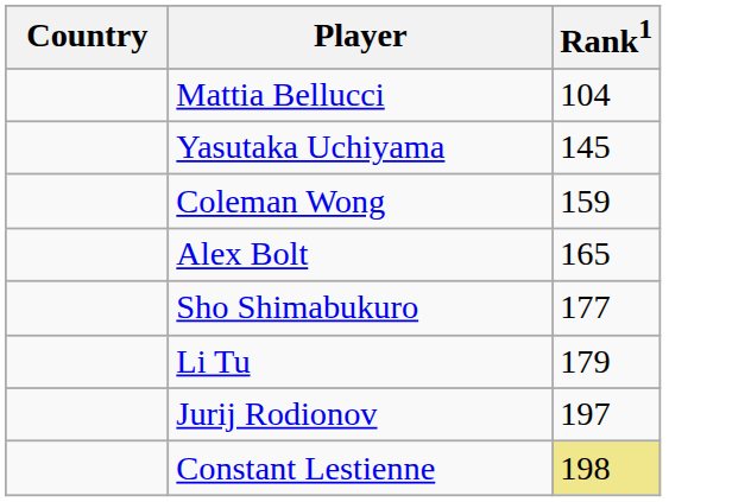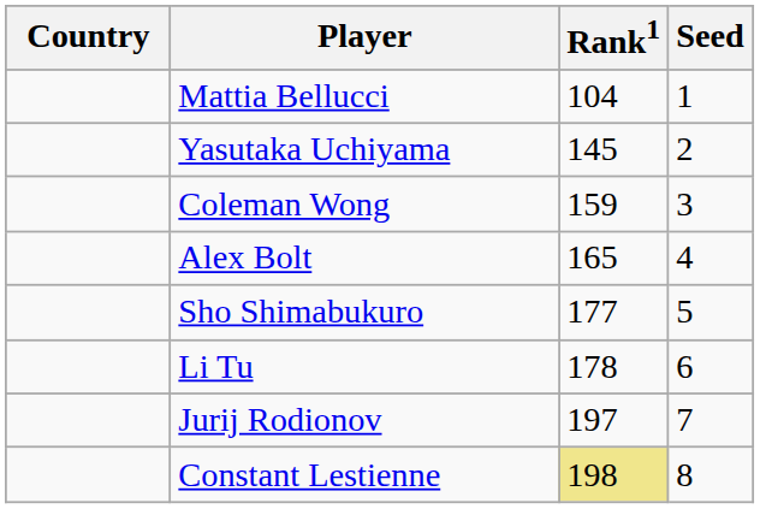 <table class="sortable wikitable">
 <tr>
 <th width="70">Country</th>
 <th width="175">Player</th>
 <th>Rank<sup>1</sup></th>
+<th>Seed</th>
 </tr>
 <tr>
 <td></td>
 <td><a href='#'>Mattia Bellucci</a></td>
 <td>104</td>
+<td>1</td>
 </tr>
 <tr>
 <td></td>
 <td><a href='#'>Yasutaka Uchiyama</a></td>
 <td>145</td>
+<td>2</td>
 </tr>
 <tr>
 <td></td>
 <td><a href='#'>Coleman Wong</a></td>
 <td>159</td>
+<td>3</td>
 </tr>
 <tr>
 <td></td>
 <td><a href='#'>Alex Bolt</a></td>
 <td>165</td>
+<td>4</td>
 </tr>
 <tr>
 <td></td>
 <td><a href='#'>Sho Shimabukuro</a></td>
 <td>177</td>
+<td>5</td>
 </tr>
 <tr>
 <td></td>
 <td><a href='#'>Li Tu</a></td>
-<td>179</td>
+<td>178</td>
+<td>6</td>
 </tr>
 <tr>
 <td></td>
 <td><a href='#'>Jurij Rodionov</a></td>
 <td>197</td>
+<td>7</td>
 </tr>
 <tr>
 <td></td>
 <td><a href='#'>Constant Lestienne</a></td>
 <td style="background: khaki;">198</td>
+<td>8</td>
 </tr>
 </table>
